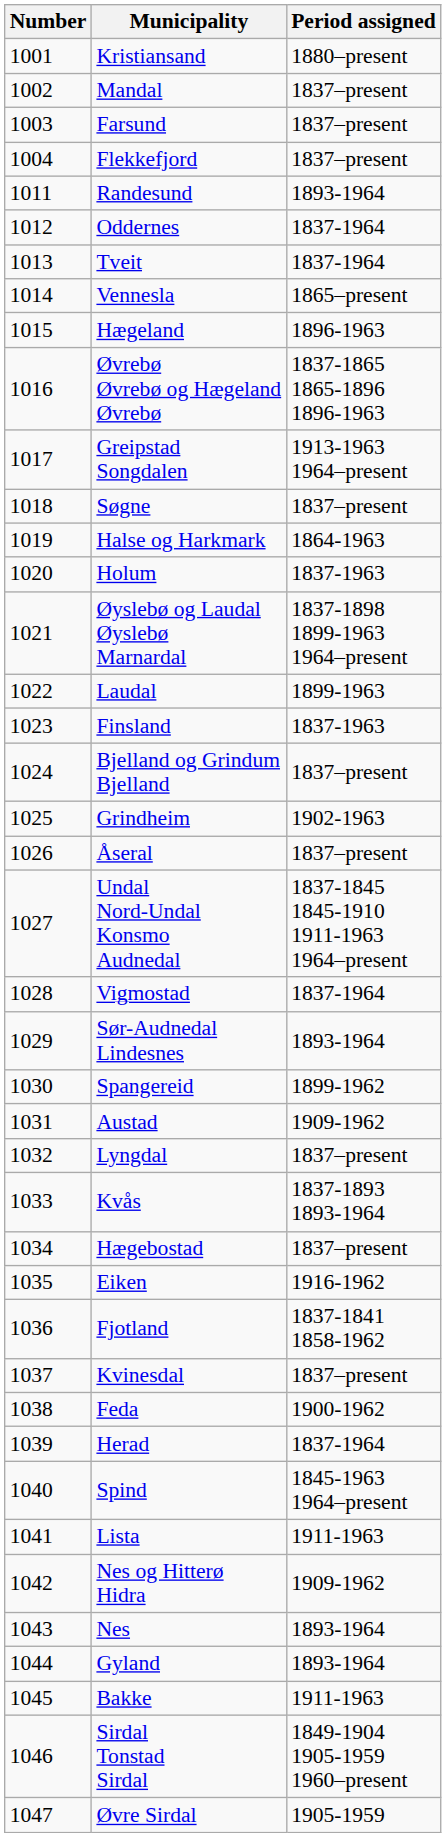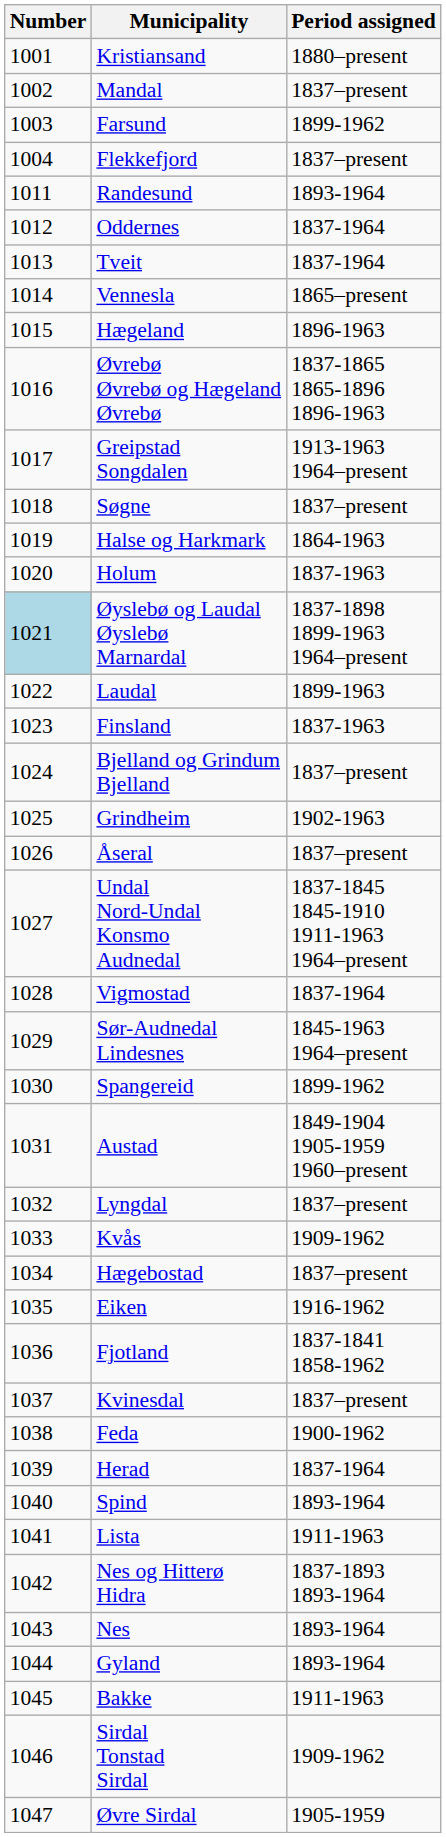 <table class="wikitable">
 <tr>
 <th>Number</th>
 <th>Municipality</th>
 <th>Period assigned</th>
 </tr>
 <tr>
 <td>1001</td>
 <td><a href='#'>Kristiansand</a></td>
 <td>1880–present</td>
 </tr>
 <tr>
 <td>1002</td>
 <td><a href='#'>Mandal</a></td>
 <td>1837–present</td>
 </tr>
 <tr>
 <td>1003</td>
 <td><a href='#'>Farsund</a></td>
-<td>1837–present</td>
+<td>1899-1962</td>
 </tr>
 <tr>
 <td>1004</td>
 <td><a href='#'>Flekkefjord</a></td>
 <td>1837–present</td>
 </tr>
 <tr>
 <td>1011</td>
 <td><a href='#'>Randesund</a></td>
 <td>1893-1964</td>
 </tr>
 <tr>
 <td>1012</td>
 <td><a href='#'>Oddernes</a></td>
 <td>1837-1964</td>
 </tr>
 <tr>
 <td>1013</td>
 <td><a href='#'>Tveit</a></td>
 <td>1837-1964</td>
 </tr>
 <tr>
 <td>1014</td>
 <td><a href='#'>Vennesla</a></td>
 <td>1865–present</td>
 </tr>
 <tr>
 <td>1015</td>
 <td><a href='#'>Hægeland</a></td>
 <td>1896-1963</td>
 </tr>
 <tr>
 <td>1016</td>
 <td><a href='#'>Øvrebø</a><br><a href='#'>Øvrebø og Hægeland</a><br><a href='#'>Øvrebø</a></td>
 <td>1837-1865<br>1865-1896<br>1896-1963</td>
 </tr>
 <tr>
 <td>1017</td>
 <td><a href='#'>Greipstad</a><br><a href='#'>Songdalen</a></td>
 <td>1913-1963<br>1964–present</td>
 </tr>
 <tr>
 <td>1018</td>
 <td><a href='#'>Søgne</a></td>
 <td>1837–present</td>
 </tr>
 <tr>
 <td>1019</td>
 <td><a href='#'>Halse og Harkmark</a></td>
 <td>1864-1963</td>
 </tr>
 <tr>
 <td>1020</td>
 <td><a href='#'>Holum</a></td>
 <td>1837-1963</td>
 </tr>
 <tr>
-<td>1021</td>
+<td style="background: lightblue;">1021</td>
 <td><a href='#'>Øyslebø og Laudal</a><br><a href='#'>Øyslebø</a><br><a href='#'>Marnardal</a></td>
 <td>1837-1898<br>1899-1963<br>1964–present</td>
 </tr>
 <tr>
 <td>1022</td>
 <td><a href='#'>Laudal</a></td>
 <td>1899-1963</td>
 </tr>
 <tr>
 <td>1023</td>
 <td><a href='#'>Finsland</a></td>
 <td>1837-1963</td>
 </tr>
 <tr>
 <td>1024</td>
 <td><a href='#'>Bjelland og Grindum</a><br><a href='#'>Bjelland</a></td>
 <td>1837–present</td>
 </tr>
 <tr>
 <td>1025</td>
 <td><a href='#'>Grindheim</a></td>
 <td>1902-1963</td>
 </tr>
 <tr>
 <td>1026</td>
 <td><a href='#'>Åseral</a></td>
 <td>1837–present</td>
 </tr>
 <tr>
 <td>1027</td>
 <td><a href='#'>Undal</a><br><a href='#'>Nord-Undal</a><br><a href='#'>Konsmo</a><br><a href='#'>Audnedal</a></td>
 <td>1837-1845<br>1845-1910<br>1911-1963<br>1964–present</td>
 </tr>
 <tr>
 <td>1028</td>
 <td><a href='#'>Vigmostad</a></td>
 <td>1837-1964</td>
 </tr>
 <tr>
 <td>1029</td>
 <td><a href='#'>Sør-Audnedal</a><br><a href='#'>Lindesnes</a></td>
-<td>1893-1964</td>
+<td>1845-1963<br>1964–present</td>
 </tr>
 <tr>
 <td>1030</td>
 <td><a href='#'>Spangereid</a></td>
 <td>1899-1962</td>
 </tr>
 <tr>
 <td>1031</td>
 <td><a href='#'>Austad</a></td>
-<td>1909-1962</td>
+<td>1849-1904<br>1905-1959<br>1960–present</td>
 </tr>
 <tr>
 <td>1032</td>
 <td><a href='#'>Lyngdal</a></td>
 <td>1837–present</td>
 </tr>
 <tr>
 <td>1033</td>
 <td><a href='#'>Kvås</a></td>
-<td>1837-1893<br>1893-1964</td>
+<td>1909-1962</td>
 </tr>
 <tr>
 <td>1034</td>
 <td><a href='#'>Hægebostad</a></td>
 <td>1837–present</td>
 </tr>
 <tr>
 <td>1035</td>
 <td><a href='#'>Eiken</a></td>
 <td>1916-1962</td>
 </tr>
 <tr>
 <td>1036</td>
 <td><a href='#'>Fjotland</a></td>
 <td>1837-1841<br>1858-1962</td>
 </tr>
 <tr>
 <td>1037</td>
 <td><a href='#'>Kvinesdal</a></td>
 <td>1837–present</td>
 </tr>
 <tr>
 <td>1038</td>
 <td><a href='#'>Feda</a></td>
 <td>1900-1962</td>
 </tr>
 <tr>
 <td>1039</td>
 <td><a href='#'>Herad</a></td>
 <td>1837-1964</td>
 </tr>
 <tr>
 <td>1040</td>
 <td><a href='#'>Spind</a></td>
-<td>1845-1963<br>1964–present</td>
+<td>1893-1964</td>
 </tr>
 <tr>
 <td>1041</td>
 <td><a href='#'>Lista</a></td>
 <td>1911-1963</td>
 </tr>
 <tr>
 <td>1042</td>
 <td><a href='#'>Nes og Hitterø</a><br><a href='#'>Hidra</a></td>
-<td>1909-1962</td>
+<td>1837-1893<br>1893-1964</td>
 </tr>
 <tr>
 <td>1043</td>
 <td><a href='#'>Nes</a></td>
 <td>1893-1964</td>
 </tr>
 <tr>
 <td>1044</td>
 <td><a href='#'>Gyland</a></td>
 <td>1893-1964</td>
 </tr>
 <tr>
 <td>1045</td>
 <td><a href='#'>Bakke</a></td>
 <td>1911-1963</td>
 </tr>
 <tr>
 <td>1046</td>
 <td><a href='#'>Sirdal</a><br><a href='#'>Tonstad</a><br><a href='#'>Sirdal</a></td>
-<td>1849-1904<br>1905-1959<br>1960–present</td>
+<td>1909-1962</td>
 </tr>
 <tr>
 <td>1047</td>
 <td><a href='#'>Øvre Sirdal</a></td>
 <td>1905-1959</td>
 </tr>
 </table>
